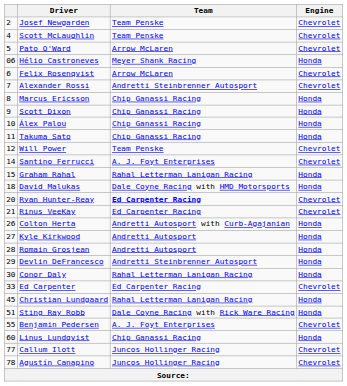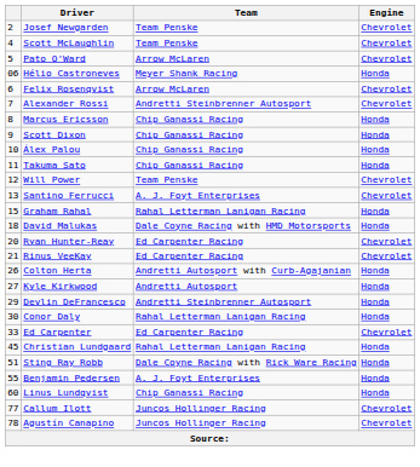 <table class="wikitable" style="font-size: 95%;">
 <tr>
 <th align=center></th>
 <th>Driver</th>
 <th>Team</th>
 <th>Engine</th>
 </tr>
 <tr>
 <td>2</td>
 <td> <a href='#'>Josef Newgarden</a> <strong></strong></td>
 <td><a href='#'>Team Penske</a></td>
 <td><a href='#'>Chevrolet</a></td>
 </tr>
 <tr>
 <td>4</td>
 <td> <a href='#'>Scott McLaughlin</a></td>
 <td><a href='#'>Team Penske</a></td>
 <td><a href='#'>Chevrolet</a></td>
 </tr>
 <tr>
 <td>5</td>
 <td> <a href='#'>Pato O'Ward</a></td>
 <td><a href='#'>Arrow McLaren</a></td>
 <td><a href='#'>Chevrolet</a></td>
 </tr>
 <tr>
 <td>06</td>
 <td> <a href='#'>Hélio Castroneves</a> <strong></strong></td>
 <td><a href='#'>Meyer Shank Racing</a></td>
 <td><a href='#'>Honda</a></td>
 </tr>
 <tr>
 <td>6</td>
 <td> <a href='#'>Felix Rosenqvist</a></td>
 <td><a href='#'>Arrow McLaren</a></td>
 <td><a href='#'>Chevrolet</a></td>
 </tr>
 <tr>
 <td>7</td>
 <td> <a href='#'>Alexander Rossi</a></td>
 <td><a href='#'>Andretti Steinbrenner Autosport</a></td>
 <td><a href='#'>Chevrolet</a></td>
 </tr>
 <tr>
 <td>8</td>
 <td> <a href='#'>Marcus Ericsson</a></td>
 <td><a href='#'>Chip Ganassi Racing</a></td>
 <td><a href='#'>Honda</a></td>
 </tr>
 <tr>
 <td>9</td>
 <td> <a href='#'>Scott Dixon</a> <strong></strong></td>
 <td><a href='#'>Chip Ganassi Racing</a></td>
 <td><a href='#'>Honda</a></td>
 </tr>
 <tr>
 <td>10</td>
 <td> <a href='#'>Álex Palou</a></td>
 <td><a href='#'>Chip Ganassi Racing</a></td>
 <td><a href='#'>Honda</a></td>
 </tr>
 <tr>
 <td>11</td>
 <td> <a href='#'>Takuma Sato</a> <strong></strong></td>
 <td><a href='#'>Chip Ganassi Racing</a></td>
 <td><a href='#'>Honda</a></td>
 </tr>
 <tr>
 <td>12</td>
 <td> <a href='#'>Will Power</a> <strong></strong></td>
 <td><a href='#'>Team Penske</a></td>
 <td><a href='#'>Chevrolet</a></td>
 </tr>
 <tr>
-<td>14</td>
+<td>13</td>
 <td> <a href='#'>Santino Ferrucci</a></td>
 <td><a href='#'>A. J. Foyt Enterprises</a></td>
 <td><a href='#'>Chevrolet</a></td>
 </tr>
 <tr>
 <td>15</td>
 <td> <a href='#'>Graham Rahal</a></td>
 <td><a href='#'>Rahal Letterman Lanigan Racing</a></td>
 <td><a href='#'>Honda</a></td>
 </tr>
 <tr>
 <td>18</td>
 <td> <a href='#'>David Malukas</a></td>
 <td><a href='#'>Dale Coyne Racing</a> with <a href='#'>HMD Motorsports</a></td>
 <td><a href='#'>Honda</a></td>
 </tr>
 <tr>
 <td>20</td>
 <td> <a href='#'>Ryan Hunter-Reay</a></td>
-<td><strong><a href='#'>Ed Carpenter Racing</a></strong></td>
+<td><a href='#'>Ed Carpenter Racing</a></td>
 <td><a href='#'>Chevrolet</a></td>
 </tr>
 <tr>
 <td>21</td>
 <td> <a href='#'>Rinus VeeKay</a></td>
 <td><a href='#'>Ed Carpenter Racing</a></td>
 <td><a href='#'>Chevrolet</a></td>
 </tr>
 <tr>
 <td>26</td>
 <td> <a href='#'>Colton Herta</a></td>
 <td><a href='#'>Andretti Autosport</a> with <a href='#'>Curb-Agajanian</a></td>
 <td><a href='#'>Honda</a></td>
 </tr>
 <tr>
 <td>27</td>
 <td> <a href='#'>Kyle Kirkwood</a></td>
-<td><a href='#'>Andretti Autosport</a></td>
-<td><a href='#'>Honda</a></td>
-</tr>
-<tr>
-<td>28</td>
-<td> <a href='#'>Romain Grosjean</a></td>
 <td><a href='#'>Andretti Autosport</a></td>
 <td><a href='#'>Honda</a></td>
 </tr>
 <tr>
 <td>29</td>
 <td> <a href='#'>Devlin DeFrancesco</a></td>
 <td><a href='#'>Andretti Steinbrenner Autosport</a></td>
 <td><a href='#'>Honda</a></td>
 </tr>
 <tr>
 <td>30</td>
 <td> <a href='#'>Conor Daly</a></td>
 <td><a href='#'>Rahal Letterman Lanigan Racing</a></td>
 <td><a href='#'>Honda</a></td>
 </tr>
 <tr>
 <td>33</td>
 <td> <a href='#'>Ed Carpenter</a></td>
 <td><a href='#'>Ed Carpenter Racing</a></td>
 <td><a href='#'>Chevrolet</a></td>
 </tr>
 <tr>
 <td>45</td>
 <td> <a href='#'>Christian Lundgaard</a></td>
 <td><a href='#'>Rahal Letterman Lanigan Racing</a></td>
 <td><a href='#'>Honda</a></td>
 </tr>
 <tr>
 <td>51</td>
 <td> <a href='#'>Sting Ray Robb</a> <strong></strong></td>
 <td><a href='#'>Dale Coyne Racing</a> with <a href='#'>Rick Ware Racing</a></td>
 <td><a href='#'>Honda</a></td>
 </tr>
 <tr>
 <td>55</td>
 <td> <a href='#'>Benjamin Pedersen</a> <strong></strong></td>
 <td><a href='#'>A. J. Foyt Enterprises</a></td>
-<td><a href='#'>Chevrolet</a></td>
+<td><a href='#'>Honda</a></td>
 </tr>
 <tr>
 <td>60</td>
 <td> <a href='#'>Linus Lundqvist</a> <strong></strong></td>
 <td><a href='#'>Chip Ganassi Racing</a></td>
 <td><a href='#'>Honda</a></td>
 </tr>
 <tr>
 <td>77</td>
 <td> <a href='#'>Callum Ilott</a></td>
 <td><a href='#'>Juncos Hollinger Racing</a></td>
 <td><a href='#'>Chevrolet</a></td>
 </tr>
 <tr>
 <td>78</td>
 <td> <a href='#'>Agustín Canapino</a> <strong></strong></td>
 <td><a href='#'>Juncos Hollinger Racing</a></td>
 <td><a href='#'>Chevrolet</a></td>
 </tr>
 <tr>
 <th colspan=4>Source:</th>
 </tr>
 </table>
